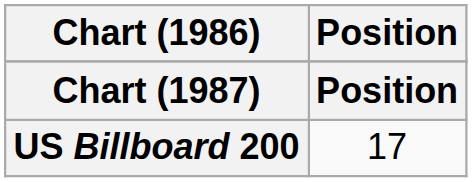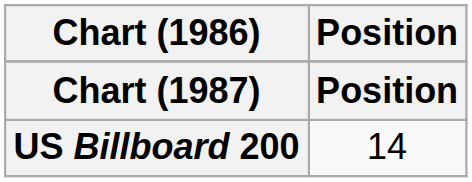 <table class="wikitable plainrowheaders" style="text-align:center">
 <tr>
 <th scope="col">Chart (1986)</th>
 <th scope="col">Position</th>
 </tr>
 <tr>
 </tr>
 <tr>
 <th scope="col">Chart (1987)</th>
 <th scope="col">Position</th>
 </tr>
 <tr>
 <th scope="row">US <em>Billboard</em> 200</th>
-<td>17</td>
+<td>14</td>
 </tr>
 </table>
